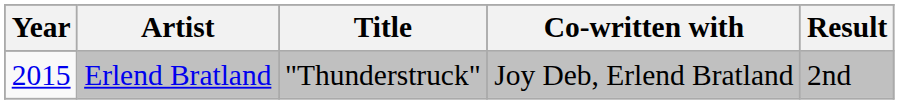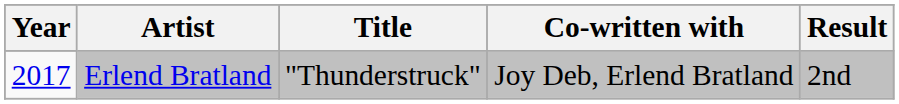 <table class="wikitable plainrowheaders">
 <tr>
 <th scope="col">Year</th>
 <th scope="col">Artist</th>
 <th scope="col">Title</th>
 <th scope="col">Co-written with</th>
 <th scope="col">Result</th>
 </tr>
 <tr>
-<td><a href='#'>2015</a></td>
+<td><a href='#'>2017</a></td>
 <td bgcolor="silver"><a href='#'>Erlend Bratland</a></td>
 <td bgcolor="silver">"Thunderstruck"</td>
 <td bgcolor="silver">Joy Deb, Erlend Bratland</td>
 <td bgcolor="silver">2nd</td>
 </tr>
 </table>
